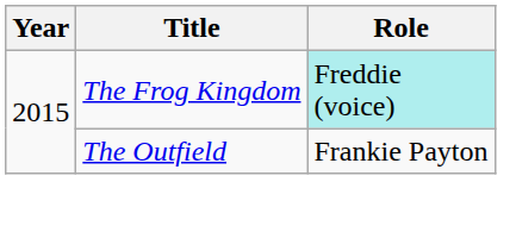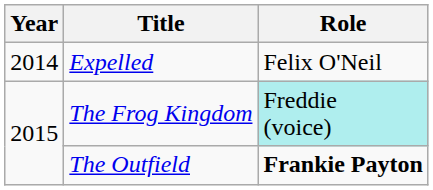 <table class="wikitable sortable">
 <tr>
 <th>Year</th>
 <th>Title</th>
 <th>Role</th>
+</tr>
+<tr>
+<td>2014</td>
+<td><em><a href='#'>Expelled</a></em></td>
+<td>Felix O'Neil</td>
 </tr>
 <tr>
 <td rowspan=2>2015</td>
 <td><em><a href='#'>The Frog Kingdom</a></em></td>
 <td style="background: paleturquoise;">Freddie<br>(voice)</td>
 </tr>
 <tr>
 <td><em><a href='#'>The Outfield</a></em></td>
-<td>Frankie Payton</td>
+<td><strong>Frankie Payton</strong></td>
 </tr>
 </table>
